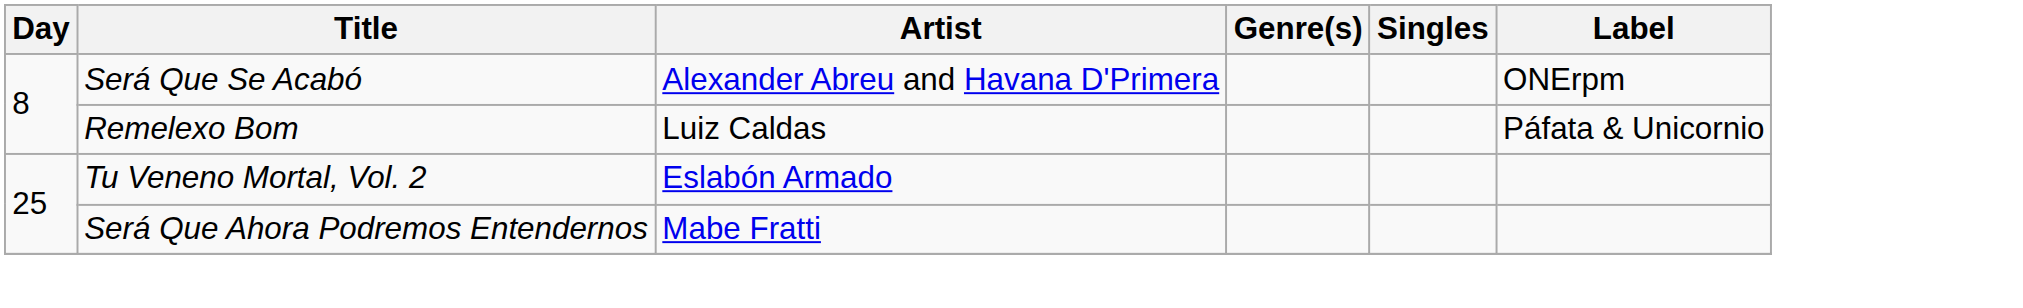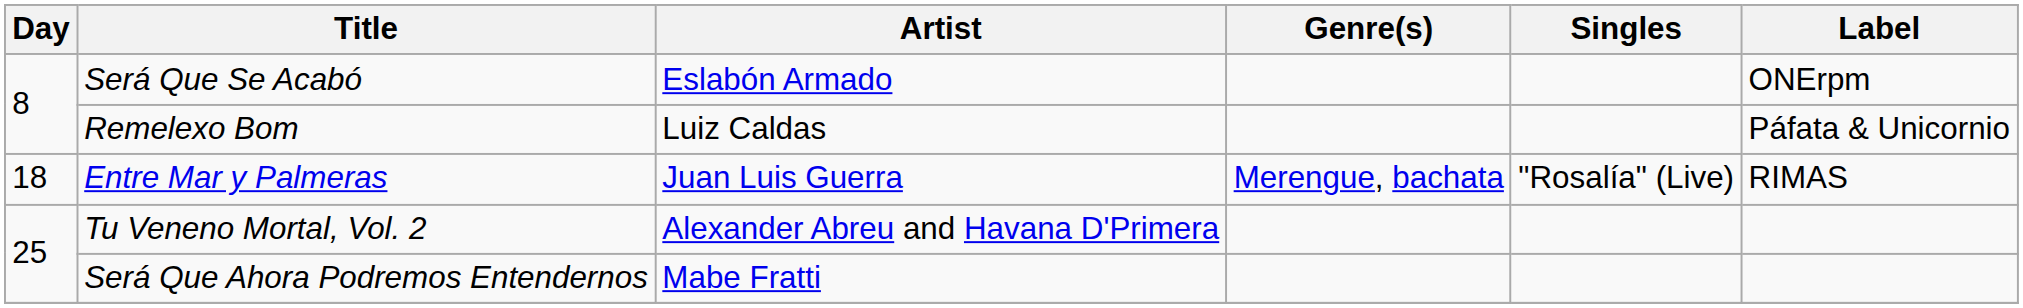 <table class="wikitable sortable" style="text-align: left;">
 <tr>
 <th>Day</th>
 <th>Title</th>
 <th>Artist</th>
 <th>Genre(s)</th>
 <th>Singles</th>
 <th>Label</th>
 </tr>
 <tr>
 <td rowspan="2">8</td>
 <td><em>Será Que Se Acabó</em></td>
-<td><a href='#'>Alexander Abreu</a> and <a href='#'>Havana D'Primera</a></td>
+<td><a href='#'>Eslabón Armado</a></td>
 <td></td>
 <td></td>
 <td>ONErpm</td>
 </tr>
 <tr>
 <td><em>Remelexo Bom</em></td>
 <td>Luiz Caldas</td>
 <td></td>
 <td></td>
 <td>Páfata & Unicornio</td>
 </tr>
 <tr>
+<td>18</td>
+<td><em><a href='#'>Entre Mar y Palmeras</a></em></td>
+<td><a href='#'>Juan Luis Guerra</a></td>
+<td><a href='#'>Merengue</a>, <a href='#'>bachata</a></td>
+<td>"Rosalía" (Live)</td>
+<td>RIMAS</td>
+</tr>
+<tr>
 <td rowspan="2">25</td>
 <td><em>Tu Veneno Mortal, Vol. 2</em></td>
-<td><a href='#'>Eslabón Armado</a></td>
+<td><a href='#'>Alexander Abreu</a> and <a href='#'>Havana D'Primera</a></td>
 <td></td>
 <td></td>
 <td></td>
 </tr>
 <tr>
 <td><em>Será Que Ahora Podremos Entendernos</em></td>
 <td><a href='#'>Mabe Fratti</a></td>
 <td></td>
 <td></td>
 <td></td>
 </tr>
 <tr>
 </tr>
 </table>
